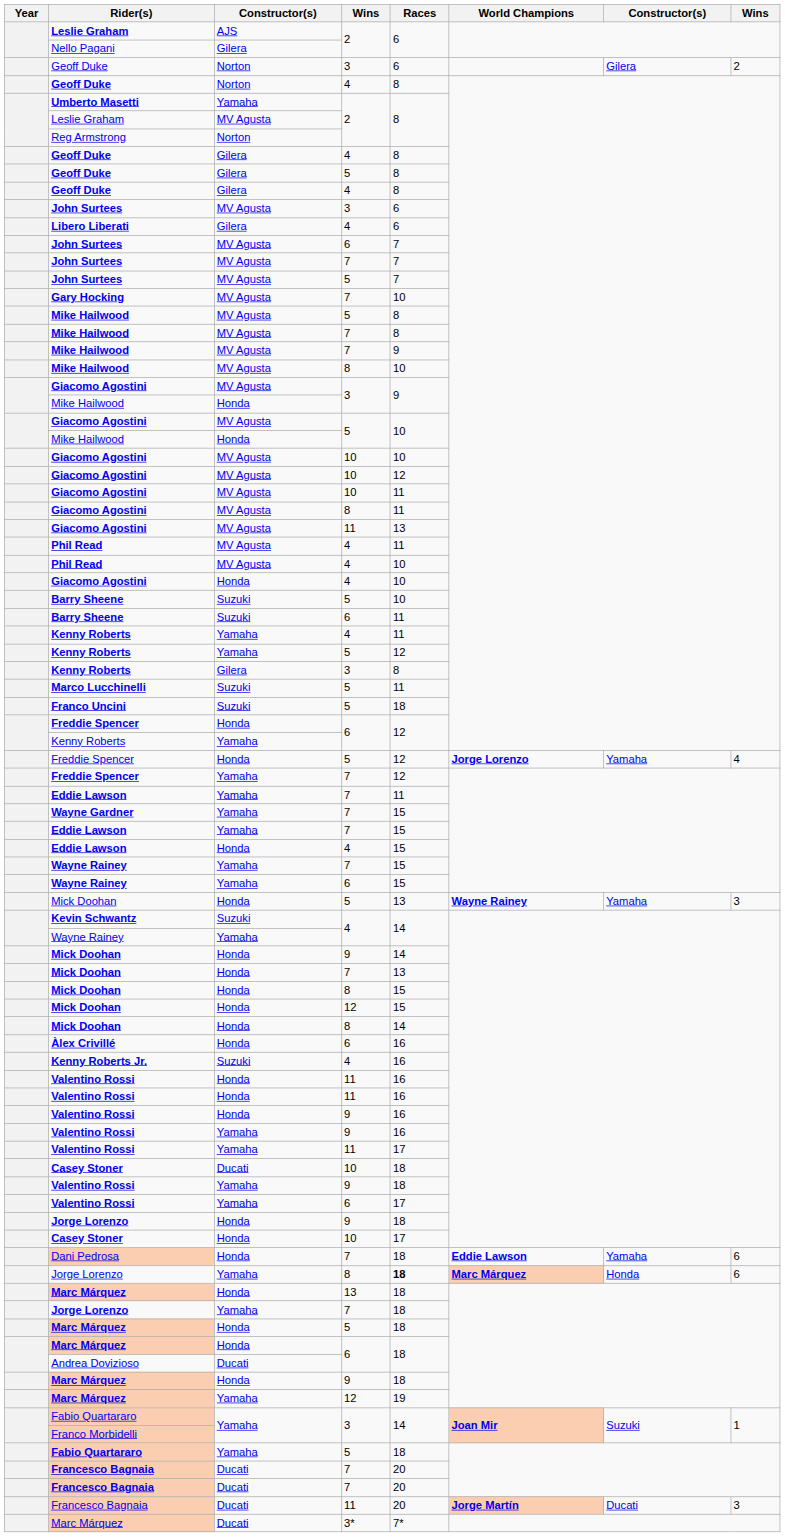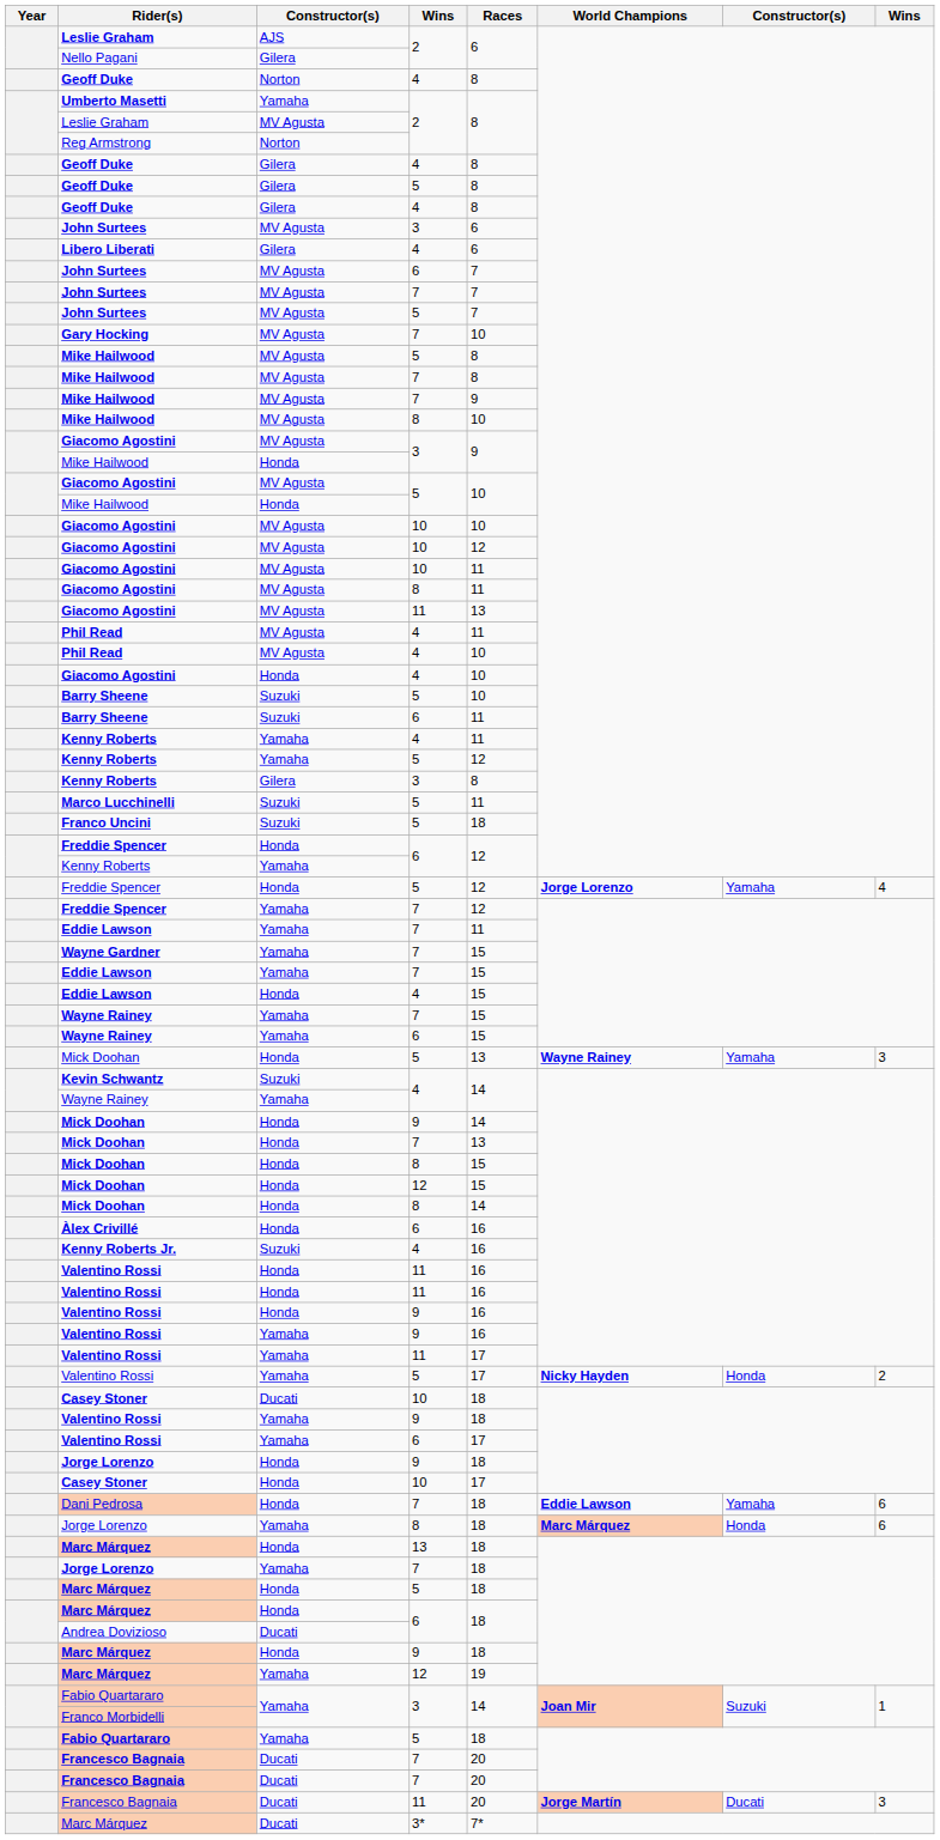 <table class="wikitable" style="width:70%">
 <tr>
 <th scope=col>Year</th>
 <th scope=col>Rider(s)</th>
 <th scope=col>Constructor(s)</th>
 <th scope=col>Wins</th>
 <th scope=col>Races</th>
 <th scope=col>World Champions</th>
 <th scope=col>Constructor(s)</th>
 <th scope=col>Wins</th>
 </tr>
 <tr>
 <th rowspan=2></th>
 <td> <strong><a href='#'>Leslie Graham</a></strong></td>
 <td> <a href='#'>AJS</a></td>
 <td rowspan=2>2</td>
 <td rowspan=2>6</td>
 </tr>
 <tr>
 <td> <a href='#'>Nello Pagani</a></td>
 <td> <a href='#'>Gilera</a></td>
-</tr>
-<tr>
-<th></th>
-<td> <a href='#'>Geoff Duke</a></td>
-<td> <a href='#'>Norton</a></td>
-<td>3</td>
-<td>6</td>
-<td></td>
-<td> <a href='#'>Gilera</a></td>
-<td>2</td>
 </tr>
 <tr>
 <th></th>
 <td> <strong><a href='#'>Geoff Duke</a></strong></td>
 <td> <a href='#'>Norton</a></td>
 <td>4</td>
 <td>8</td>
 </tr>
 <tr>
 <th rowspan=3></th>
 <td> <strong><a href='#'>Umberto Masetti</a></strong></td>
 <td> <a href='#'>Yamaha</a></td>
 <td rowspan=3>2</td>
 <td rowspan=3>8</td>
 </tr>
 <tr>
 <td> <a href='#'>Leslie Graham</a></td>
 <td> <a href='#'>MV Agusta</a></td>
 </tr>
 <tr>
 <td> <a href='#'>Reg Armstrong</a></td>
 <td> <a href='#'>Norton</a></td>
 </tr>
 <tr>
 <th></th>
 <td> <strong><a href='#'>Geoff Duke</a></strong></td>
 <td> <a href='#'>Gilera</a></td>
 <td>4</td>
 <td>8</td>
 </tr>
 <tr>
 <th></th>
 <td> <strong><a href='#'>Geoff Duke</a></strong></td>
 <td> <a href='#'>Gilera</a></td>
 <td>5</td>
 <td>8</td>
 </tr>
 <tr>
 <th></th>
 <td> <strong><a href='#'>Geoff Duke</a></strong></td>
 <td> <a href='#'>Gilera</a></td>
 <td>4</td>
 <td>8</td>
 </tr>
 <tr>
 <th></th>
 <td> <strong><a href='#'>John Surtees</a></strong></td>
 <td> <a href='#'>MV Agusta</a></td>
 <td>3</td>
 <td>6</td>
 </tr>
 <tr>
 <th></th>
 <td> <strong><a href='#'>Libero Liberati</a></strong></td>
 <td> <a href='#'>Gilera</a></td>
 <td>4</td>
 <td>6</td>
 </tr>
 <tr>
 <th></th>
 <td> <strong><a href='#'>John Surtees</a></strong></td>
 <td> <a href='#'>MV Agusta</a></td>
 <td>6</td>
 <td>7</td>
 </tr>
 <tr>
 <th></th>
 <td> <strong><a href='#'>John Surtees</a></strong></td>
 <td> <a href='#'>MV Agusta</a></td>
 <td>7</td>
 <td>7</td>
 </tr>
 <tr>
 <th></th>
 <td> <strong><a href='#'>John Surtees</a></strong></td>
 <td> <a href='#'>MV Agusta</a></td>
 <td>5</td>
 <td>7</td>
 </tr>
 <tr>
 <th></th>
 <td> <strong><a href='#'>Gary Hocking</a></strong></td>
 <td> <a href='#'>MV Agusta</a></td>
 <td>7</td>
 <td>10</td>
 </tr>
 <tr>
 <th></th>
 <td> <strong><a href='#'>Mike Hailwood</a></strong></td>
 <td> <a href='#'>MV Agusta</a></td>
 <td>5</td>
 <td>8</td>
 </tr>
 <tr>
 <th></th>
 <td> <strong><a href='#'>Mike Hailwood</a></strong></td>
 <td> <a href='#'>MV Agusta</a></td>
 <td>7</td>
 <td>8</td>
 </tr>
 <tr>
 <th></th>
 <td> <strong><a href='#'>Mike Hailwood</a></strong></td>
 <td> <a href='#'>MV Agusta</a></td>
 <td>7</td>
 <td>9</td>
 </tr>
 <tr>
 <th></th>
 <td> <strong><a href='#'>Mike Hailwood</a></strong></td>
 <td> <a href='#'>MV Agusta</a></td>
 <td>8</td>
 <td>10</td>
 </tr>
 <tr>
 <th rowspan=2></th>
 <td> <strong><a href='#'>Giacomo Agostini</a></strong></td>
 <td> <a href='#'>MV Agusta</a></td>
 <td rowspan=2>3</td>
 <td rowspan=2>9</td>
 </tr>
 <tr>
 <td> <a href='#'>Mike Hailwood</a></td>
 <td> <a href='#'>Honda</a></td>
 </tr>
 <tr>
 <th rowspan=2></th>
 <td> <strong><a href='#'>Giacomo Agostini</a></strong></td>
 <td> <a href='#'>MV Agusta</a></td>
 <td rowspan=2>5</td>
 <td rowspan=2>10</td>
 </tr>
 <tr>
 <td> <a href='#'>Mike Hailwood</a></td>
 <td> <a href='#'>Honda</a></td>
 </tr>
 <tr>
 <th></th>
 <td> <strong><a href='#'>Giacomo Agostini</a></strong></td>
 <td> <a href='#'>MV Agusta</a></td>
 <td>10</td>
 <td>10</td>
 </tr>
 <tr>
 <th></th>
 <td> <strong><a href='#'>Giacomo Agostini</a></strong></td>
 <td> <a href='#'>MV Agusta</a></td>
 <td>10</td>
 <td>12</td>
 </tr>
 <tr>
 <th></th>
 <td> <strong><a href='#'>Giacomo Agostini</a></strong></td>
 <td> <a href='#'>MV Agusta</a></td>
 <td>10</td>
 <td>11</td>
 </tr>
 <tr>
 <th></th>
 <td> <strong><a href='#'>Giacomo Agostini</a></strong></td>
 <td> <a href='#'>MV Agusta</a></td>
 <td>8</td>
 <td>11</td>
 </tr>
 <tr>
 <th></th>
 <td> <strong><a href='#'>Giacomo Agostini</a></strong></td>
 <td> <a href='#'>MV Agusta</a></td>
 <td>11</td>
 <td>13</td>
 </tr>
 <tr>
 <th></th>
 <td> <strong><a href='#'>Phil Read</a></strong></td>
 <td> <a href='#'>MV Agusta</a></td>
 <td>4</td>
 <td>11</td>
 </tr>
 <tr>
 <th></th>
 <td> <strong><a href='#'>Phil Read</a></strong></td>
 <td> <a href='#'>MV Agusta</a></td>
 <td>4</td>
 <td>10</td>
 </tr>
 <tr>
 <th></th>
 <td> <strong><a href='#'>Giacomo Agostini</a></strong></td>
 <td> <a href='#'>Honda</a></td>
 <td>4</td>
 <td>10</td>
 </tr>
 <tr>
 <th></th>
 <td> <strong><a href='#'>Barry Sheene</a></strong></td>
 <td> <a href='#'>Suzuki</a></td>
 <td>5</td>
 <td>10</td>
 </tr>
 <tr>
 <th></th>
 <td> <strong><a href='#'>Barry Sheene</a></strong></td>
 <td> <a href='#'>Suzuki</a></td>
 <td>6</td>
 <td>11</td>
 </tr>
 <tr>
 <th></th>
 <td> <strong><a href='#'>Kenny Roberts</a></strong></td>
 <td> <a href='#'>Yamaha</a></td>
 <td>4</td>
 <td>11</td>
 </tr>
 <tr>
 <th></th>
 <td> <strong><a href='#'>Kenny Roberts</a></strong></td>
 <td> <a href='#'>Yamaha</a></td>
 <td>5</td>
 <td>12</td>
 </tr>
 <tr>
 <th></th>
 <td> <strong><a href='#'>Kenny Roberts</a></strong></td>
 <td> <a href='#'>Gilera</a></td>
 <td>3</td>
 <td>8</td>
 </tr>
 <tr>
 <th></th>
 <td> <strong><a href='#'>Marco Lucchinelli</a></strong></td>
 <td> <a href='#'>Suzuki</a></td>
 <td>5</td>
 <td>11</td>
 </tr>
 <tr>
 <th></th>
 <td> <strong><a href='#'>Franco Uncini</a></strong></td>
 <td> <a href='#'>Suzuki</a></td>
 <td>5</td>
 <td>18</td>
 </tr>
 <tr>
 <th rowspan=2></th>
 <td> <strong><a href='#'>Freddie Spencer</a></strong></td>
 <td> <a href='#'>Honda</a></td>
 <td rowspan=2>6</td>
 <td rowspan=2>12</td>
 </tr>
 <tr>
 <td> <a href='#'>Kenny Roberts</a></td>
 <td> <a href='#'>Yamaha</a></td>
 </tr>
 <tr>
 <th></th>
 <td> <a href='#'>Freddie Spencer</a></td>
 <td> <a href='#'>Honda</a></td>
 <td>5</td>
 <td>12</td>
 <td> <strong><a href='#'>Jorge Lorenzo</a></strong></td>
 <td> <a href='#'>Yamaha</a></td>
 <td>4</td>
 </tr>
 <tr>
 <th></th>
 <td> <strong><a href='#'>Freddie Spencer</a></strong></td>
 <td> <a href='#'>Yamaha</a></td>
 <td>7</td>
 <td>12</td>
 </tr>
 <tr>
 <th></th>
 <td> <strong><a href='#'>Eddie Lawson</a></strong></td>
 <td> <a href='#'>Yamaha</a></td>
 <td>7</td>
 <td>11</td>
 </tr>
 <tr>
 <th></th>
 <td> <strong><a href='#'>Wayne Gardner</a></strong></td>
 <td> <a href='#'>Yamaha</a></td>
 <td>7</td>
 <td>15</td>
 </tr>
 <tr>
 <th></th>
 <td> <strong><a href='#'>Eddie Lawson</a></strong></td>
 <td> <a href='#'>Yamaha</a></td>
 <td>7</td>
 <td>15</td>
 </tr>
 <tr>
 <th></th>
 <td> <strong><a href='#'>Eddie Lawson</a></strong></td>
 <td> <a href='#'>Honda</a></td>
 <td>4</td>
 <td>15</td>
 </tr>
 <tr>
 <th></th>
 <td> <strong><a href='#'>Wayne Rainey</a></strong></td>
 <td> <a href='#'>Yamaha</a></td>
 <td>7</td>
 <td>15</td>
 </tr>
 <tr>
 <th></th>
 <td> <strong><a href='#'>Wayne Rainey</a></strong></td>
 <td> <a href='#'>Yamaha</a></td>
 <td>6</td>
 <td>15</td>
 </tr>
 <tr>
 <th></th>
 <td> <a href='#'>Mick Doohan</a></td>
 <td> <a href='#'>Honda</a></td>
 <td>5</td>
 <td>13</td>
 <td> <strong><a href='#'>Wayne Rainey</a></strong></td>
 <td> <a href='#'>Yamaha</a></td>
 <td>3</td>
 </tr>
 <tr>
 <th rowspan=2></th>
 <td> <strong><a href='#'>Kevin Schwantz</a></strong></td>
 <td> <a href='#'>Suzuki</a></td>
 <td rowspan=2>4</td>
 <td rowspan=2>14</td>
 </tr>
 <tr>
 <td> <a href='#'>Wayne Rainey</a></td>
 <td> <a href='#'>Yamaha</a></td>
 </tr>
 <tr>
 <th></th>
 <td> <strong><a href='#'>Mick Doohan</a></strong></td>
 <td> <a href='#'>Honda</a></td>
 <td>9</td>
 <td>14</td>
 </tr>
 <tr>
 <th></th>
 <td> <strong><a href='#'>Mick Doohan</a></strong></td>
 <td> <a href='#'>Honda</a></td>
 <td>7</td>
 <td>13</td>
 </tr>
 <tr>
 <th></th>
 <td> <strong><a href='#'>Mick Doohan</a></strong></td>
 <td> <a href='#'>Honda</a></td>
 <td>8</td>
 <td>15</td>
 </tr>
 <tr>
 <th></th>
 <td> <strong><a href='#'>Mick Doohan</a></strong></td>
 <td> <a href='#'>Honda</a></td>
 <td>12</td>
 <td>15</td>
 </tr>
 <tr>
 <th></th>
 <td> <strong><a href='#'>Mick Doohan</a></strong></td>
 <td> <a href='#'>Honda</a></td>
 <td>8</td>
 <td>14</td>
 </tr>
 <tr>
 <th></th>
 <td> <strong><a href='#'>Àlex Crivillé</a></strong></td>
 <td> <a href='#'>Honda</a></td>
 <td>6</td>
 <td>16</td>
 </tr>
 <tr>
 <th></th>
 <td> <strong><a href='#'>Kenny Roberts Jr.</a></strong></td>
 <td> <a href='#'>Suzuki</a></td>
 <td>4</td>
 <td>16</td>
 </tr>
 <tr>
 <th></th>
 <td> <strong><a href='#'>Valentino Rossi</a></strong></td>
 <td> <a href='#'>Honda</a></td>
 <td>11</td>
 <td>16</td>
 </tr>
 <tr>
 <th></th>
 <td> <strong><a href='#'>Valentino Rossi</a></strong></td>
 <td> <a href='#'>Honda</a></td>
 <td>11</td>
 <td>16</td>
 </tr>
 <tr>
 <th></th>
 <td> <strong><a href='#'>Valentino Rossi</a></strong></td>
 <td> <a href='#'>Honda</a></td>
 <td>9</td>
 <td>16</td>
 </tr>
 <tr>
 <th></th>
 <td> <strong><a href='#'>Valentino Rossi</a></strong></td>
 <td> <a href='#'>Yamaha</a></td>
 <td>9</td>
 <td>16</td>
 </tr>
 <tr>
 <th></th>
 <td> <strong><a href='#'>Valentino Rossi</a></strong></td>
 <td> <a href='#'>Yamaha</a></td>
 <td>11</td>
 <td>17</td>
 </tr>
 <tr>
 <th></th>
+<td> <a href='#'>Valentino Rossi</a></td>
+<td> <a href='#'>Yamaha</a></td>
+<td>5</td>
+<td>17</td>
+<td> <strong><a href='#'>Nicky Hayden</a></strong></td>
+<td> <a href='#'>Honda</a></td>
+<td>2</td>
+</tr>
+<tr>
+<th></th>
 <td> <strong><a href='#'>Casey Stoner</a></strong></td>
 <td> <a href='#'>Ducati</a></td>
 <td>10</td>
 <td>18</td>
 </tr>
 <tr>
 <th></th>
 <td> <strong><a href='#'>Valentino Rossi</a></strong></td>
 <td> <a href='#'>Yamaha</a></td>
 <td>9</td>
 <td>18</td>
 </tr>
 <tr>
 <th></th>
 <td> <strong><a href='#'>Valentino Rossi</a></strong></td>
 <td> <a href='#'>Yamaha</a></td>
 <td>6</td>
 <td>17</td>
 </tr>
 <tr>
 <th></th>
 <td> <strong><a href='#'>Jorge Lorenzo</a></strong></td>
 <td> <a href='#'>Honda</a></td>
 <td>9</td>
 <td>18</td>
 </tr>
 <tr>
 <th></th>
 <td> <strong><a href='#'>Casey Stoner</a></strong></td>
 <td> <a href='#'>Honda</a></td>
 <td>10</td>
 <td>17</td>
 </tr>
 <tr>
 <th></th>
 <td style=background:#FBCEB1> <a href='#'>Dani Pedrosa</a></td>
 <td> <a href='#'>Honda</a></td>
 <td>7</td>
 <td>18</td>
 <td> <strong><a href='#'>Eddie Lawson</a></strong></td>
 <td> <a href='#'>Yamaha</a></td>
 <td>6</td>
 </tr>
 <tr>
 <th></th>
 <td> <a href='#'>Jorge Lorenzo</a></td>
 <td> <a href='#'>Yamaha</a></td>
 <td>8</td>
-<td><strong>18</strong></td>
+<td>18</td>
 <td style=background:#FBCEB1> <strong><a href='#'>Marc Márquez</a></strong></td>
 <td> <a href='#'>Honda</a></td>
 <td>6</td>
 </tr>
 <tr>
 <th></th>
 <td style=background:#FBCEB1> <strong><a href='#'>Marc Márquez</a></strong></td>
 <td> <a href='#'>Honda</a></td>
 <td>13</td>
 <td>18</td>
 </tr>
 <tr>
 <th></th>
 <td> <strong><a href='#'>Jorge Lorenzo</a></strong></td>
 <td> <a href='#'>Yamaha</a></td>
 <td>7</td>
 <td>18</td>
 </tr>
 <tr>
 <th></th>
 <td style=background:#FBCEB1> <strong><a href='#'>Marc Márquez</a></strong></td>
 <td> <a href='#'>Honda</a></td>
 <td>5</td>
 <td>18</td>
 </tr>
 <tr>
 <th rowspan=2></th>
 <td style=background:#FBCEB1> <strong><a href='#'>Marc Márquez</a></strong></td>
 <td> <a href='#'>Honda</a></td>
 <td rowspan=2>6</td>
 <td rowspan=2>18</td>
 </tr>
 <tr>
 <td> <a href='#'>Andrea Dovizioso</a></td>
 <td> <a href='#'>Ducati</a></td>
 </tr>
 <tr>
 <th></th>
 <td style=background:#FBCEB1> <strong><a href='#'>Marc Márquez</a></strong></td>
 <td> <a href='#'>Honda</a></td>
 <td>9</td>
 <td>18</td>
 </tr>
 <tr>
 <th></th>
 <td style=background:#FBCEB1> <strong><a href='#'>Marc Márquez</a></strong></td>
 <td> <a href='#'>Yamaha</a></td>
 <td>12</td>
 <td>19</td>
 </tr>
 <tr>
 <th rowspan=2></th>
 <td style=background:#FBCEB1> <a href='#'>Fabio Quartararo</a></td>
 <td rowspan=2> <a href='#'>Yamaha</a></td>
 <td rowspan=2>3</td>
 <td rowspan=2>14</td>
 <td rowspan=2 style=background:#FBCEB1> <strong><a href='#'>Joan Mir</a></strong></td>
 <td rowspan=2> <a href='#'>Suzuki</a></td>
 <td rowspan=2>1</td>
 </tr>
 <tr>
 <td style=background:#FBCEB1> <a href='#'>Franco Morbidelli</a></td>
 </tr>
 <tr>
 <th></th>
 <td style=background:#FBCEB1> <strong><a href='#'>Fabio Quartararo</a></strong></td>
 <td> <a href='#'>Yamaha</a></td>
 <td>5</td>
 <td>18</td>
 </tr>
 <tr>
 <th></th>
 <td style=background:#FBCEB1 nowrap> <strong><a href='#'>Francesco Bagnaia</a></strong></td>
 <td> <a href='#'>Ducati</a></td>
 <td>7</td>
 <td>20</td>
 </tr>
 <tr>
 <th></th>
 <td style=background:#FBCEB1> <strong><a href='#'>Francesco Bagnaia</a></strong></td>
 <td> <a href='#'>Ducati</a></td>
 <td>7</td>
 <td>20</td>
 </tr>
 <tr>
 <th></th>
 <td style=background:#FBCEB1> <a href='#'>Francesco Bagnaia</a></td>
 <td> <a href='#'>Ducati</a></td>
 <td>11</td>
 <td>20</td>
 <td style=background:#FBCEB1> <strong><a href='#'>Jorge Martín</a></strong></td>
 <td> <a href='#'>Ducati</a></td>
 <td>3</td>
 </tr>
 <tr>
 <th></th>
 <td style=background:#FBCEB1> <a href='#'>Marc Márquez</a></td>
 <td> <a href='#'>Ducati</a></td>
 <td>3*</td>
 <td>7*</td>
 </tr>
 </table>
